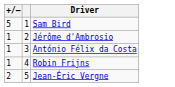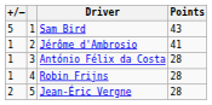 <table class="wikitable" style="font-size: 85%">
 <tr>
 <th scope="col">+/–</th>
 <th scope="col"></th>
 <th scope="col">Driver</th>
+<th scope="col">Points</th>
 </tr>
 <tr>
 <td align="left"> 5</td>
 <td align="center">1</td>
 <td> <a href='#'>Sam Bird</a></td>
+<td align="left">43</td>
 </tr>
 <tr>
 <td align="left"> 1</td>
 <td align="center">2</td>
 <td> <a href='#'>Jérôme d'Ambrosio</a></td>
+<td align="left">41</td>
 </tr>
 <tr>
 <td align="left"> 1</td>
 <td align="center">3</td>
 <td> <a href='#'>António Félix da Costa</a></td>
+<td align="left">28</td>
 </tr>
 <tr>
 <td align="left"> 1</td>
 <td align="center">4</td>
 <td> <a href='#'>Robin Frijns</a></td>
+<td align="left">28</td>
 </tr>
 <tr>
 <td align="left"> 2</td>
 <td align="center">5</td>
 <td> <a href='#'>Jean-Éric Vergne</a></td>
+<td align="left">28</td>
 </tr>
 </table>
